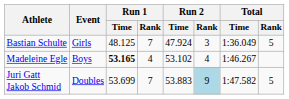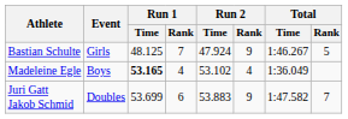 <table class="wikitable" style="font-size:90%">
 <tr>
 <th rowspan="2">Athlete</th>
 <th rowspan="2">Event</th>
 <th colspan="2">Run 1</th>
 <th colspan="2">Run 2</th>
 <th colspan="2">Total</th>
 </tr>
 <tr style="font-size:95%">
 <th>Time</th>
 <th>Rank</th>
 <th>Time</th>
 <th>Rank</th>
 <th>Time</th>
 <th>Rank</th>
 </tr>
 <tr align=center>
 <td align=left><a href='#'>Bastian Schulte</a></td>
 <td align=left><a href='#'>Girls</a></td>
 <td>48.125</td>
 <td>7</td>
 <td>47.924</td>
-<td>3</td>
-<td>1:36.049</td>
+<td>9</td>
+<td>1:46.267</td>
 <td>5</td>
 </tr>
 <tr align=center>
 <td align=left><a href='#'>Madeleine Egle</a></td>
 <td align=left><a href='#'>Boys</a></td>
 <td><strong>53.165</strong></td>
 <td>4</td>
 <td>53.102</td>
 <td>4</td>
-<td>1:46.267</td>
+<td>1:36.049</td>
 <td></td>
 </tr>
 <tr align=center>
 <td align=left><a href='#'>Juri Gatt</a><br><a href='#'>Jakob Schmid</a></td>
 <td align=left><a href='#'>Doubles</a></td>
 <td>53.699</td>
+<td>6</td>
+<td>53.883</td>
+<td>9</td>
+<td>1:47.582</td>
 <td>7</td>
-<td>53.883</td>
-<td style="background: lightblue;">9</td>
-<td>1:47.582</td>
-<td>5</td>
 </tr>
 </table>
